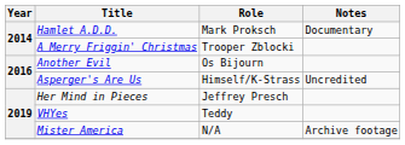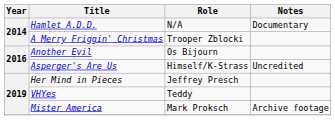 <table class="wikitable plainrowheaders sortable" style="margin-right: 0;">
 <tr>
 <th scope="col">Year</th>
 <th scope="col">Title</th>
 <th scope="col">Role</th>
 <th scope="col" class="unsortable">Notes</th>
 </tr>
 <tr>
 <th rowspan="2" scope="row">2014</th>
 <td><em><a href='#'>Hamlet A.D.D.</a></em></td>
-<td>Mark Proksch</td>
+<td>N/A</td>
 <td>Documentary</td>
 </tr>
 <tr>
 <td><em><a href='#'>A Merry Friggin' Christmas</a></em></td>
 <td>Trooper Zblocki</td>
 <td></td>
 </tr>
 <tr>
 <th rowspan="2" scope="row">2016</th>
 <td><em><a href='#'>Another Evil</a></em></td>
 <td>Os Bijourn</td>
 <td></td>
 </tr>
 <tr>
 <td><em><a href='#'>Asperger's Are Us</a></em></td>
 <td>Himself/K-Strass</td>
 <td>Uncredited</td>
 </tr>
 <tr>
 <th rowspan="3" scope="row">2019</th>
 <td><em>Her Mind in Pieces</em></td>
 <td>Jeffrey Presch</td>
 <td></td>
 </tr>
 <tr>
 <td><em><a href='#'>VHYes</a></em></td>
 <td>Teddy</td>
 <td></td>
 </tr>
 <tr>
 <td><em><a href='#'>Mister America</a></em></td>
-<td>N/A</td>
+<td>Mark Proksch</td>
 <td>Archive footage</td>
 </tr>
 <tr>
 </tr>
 </table>
